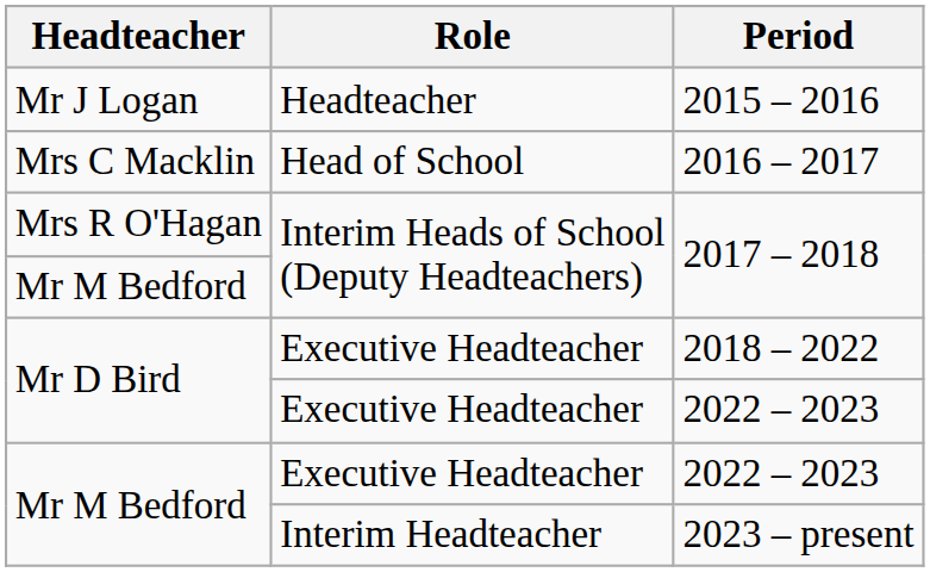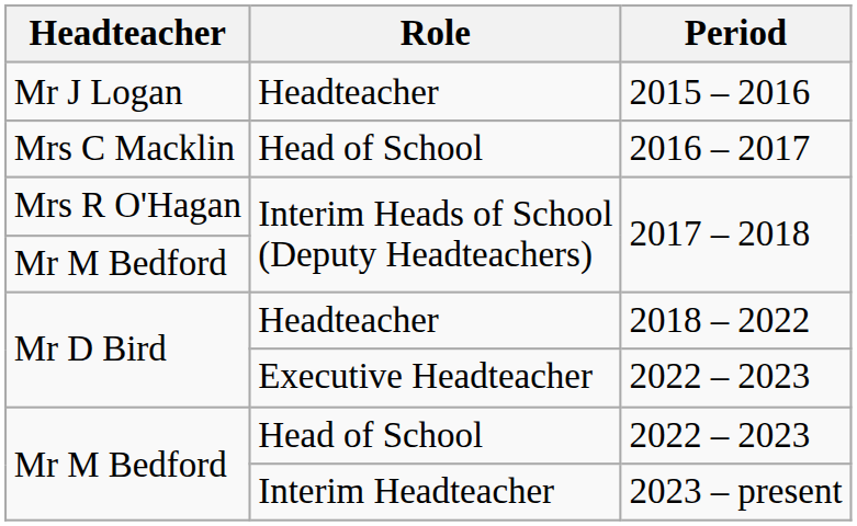 <table class="wikitable">
 <tr>
 <th>Headteacher</th>
 <th>Role</th>
 <th>Period</th>
 </tr>
 <tr>
 <td>Mr J Logan</td>
 <td>Headteacher</td>
 <td>2015 – 2016</td>
 </tr>
 <tr>
 <td>Mrs C Macklin</td>
 <td>Head of School</td>
 <td>2016 – 2017</td>
 </tr>
 <tr>
 <td>Mrs R O'Hagan</td>
 <td rowspan="2">Interim Heads of School<br>(Deputy Headteachers)</td>
 <td rowspan="2">2017 – 2018</td>
 </tr>
 <tr>
 <td>Mr M Bedford</td>
 </tr>
 <tr>
 <td rowspan="2">Mr D Bird</td>
-<td>Executive Headteacher</td>
+<td>Headteacher</td>
 <td>2018 – 2022</td>
 </tr>
 <tr>
 <td>Executive Headteacher</td>
 <td>2022 – 2023</td>
 </tr>
 <tr>
 <td rowspan="2">Mr M Bedford</td>
-<td>Executive Headteacher</td>
+<td>Head of School</td>
 <td>2022 – 2023</td>
 </tr>
 <tr>
 <td>Interim Headteacher</td>
 <td>2023 – present</td>
 </tr>
 </table>
